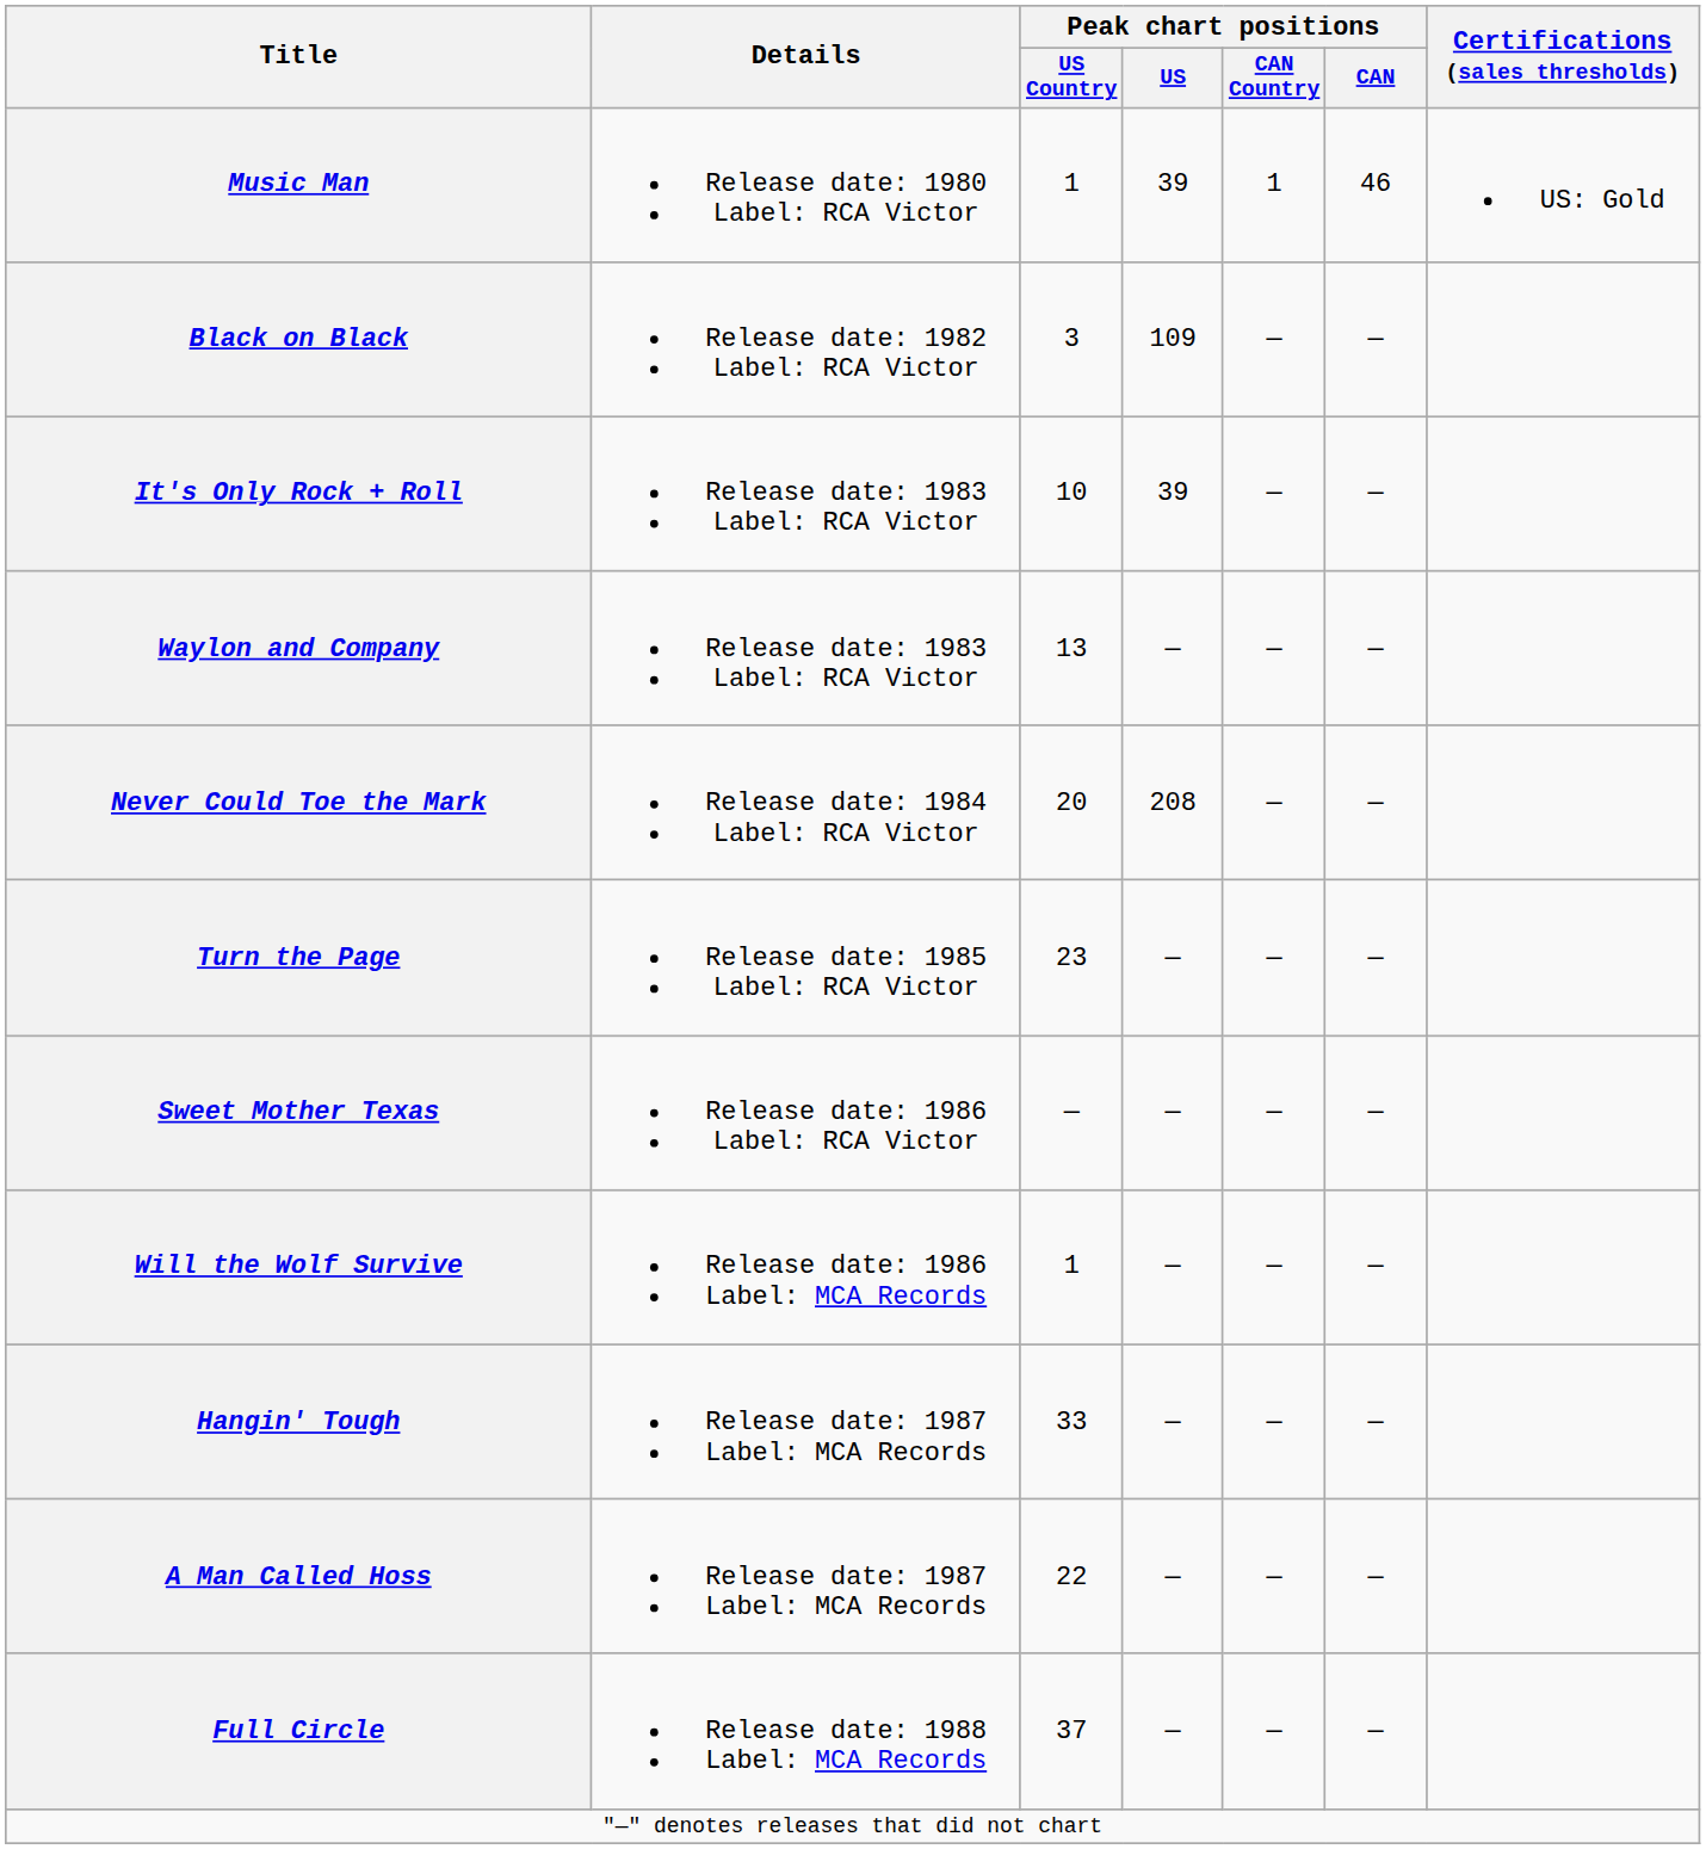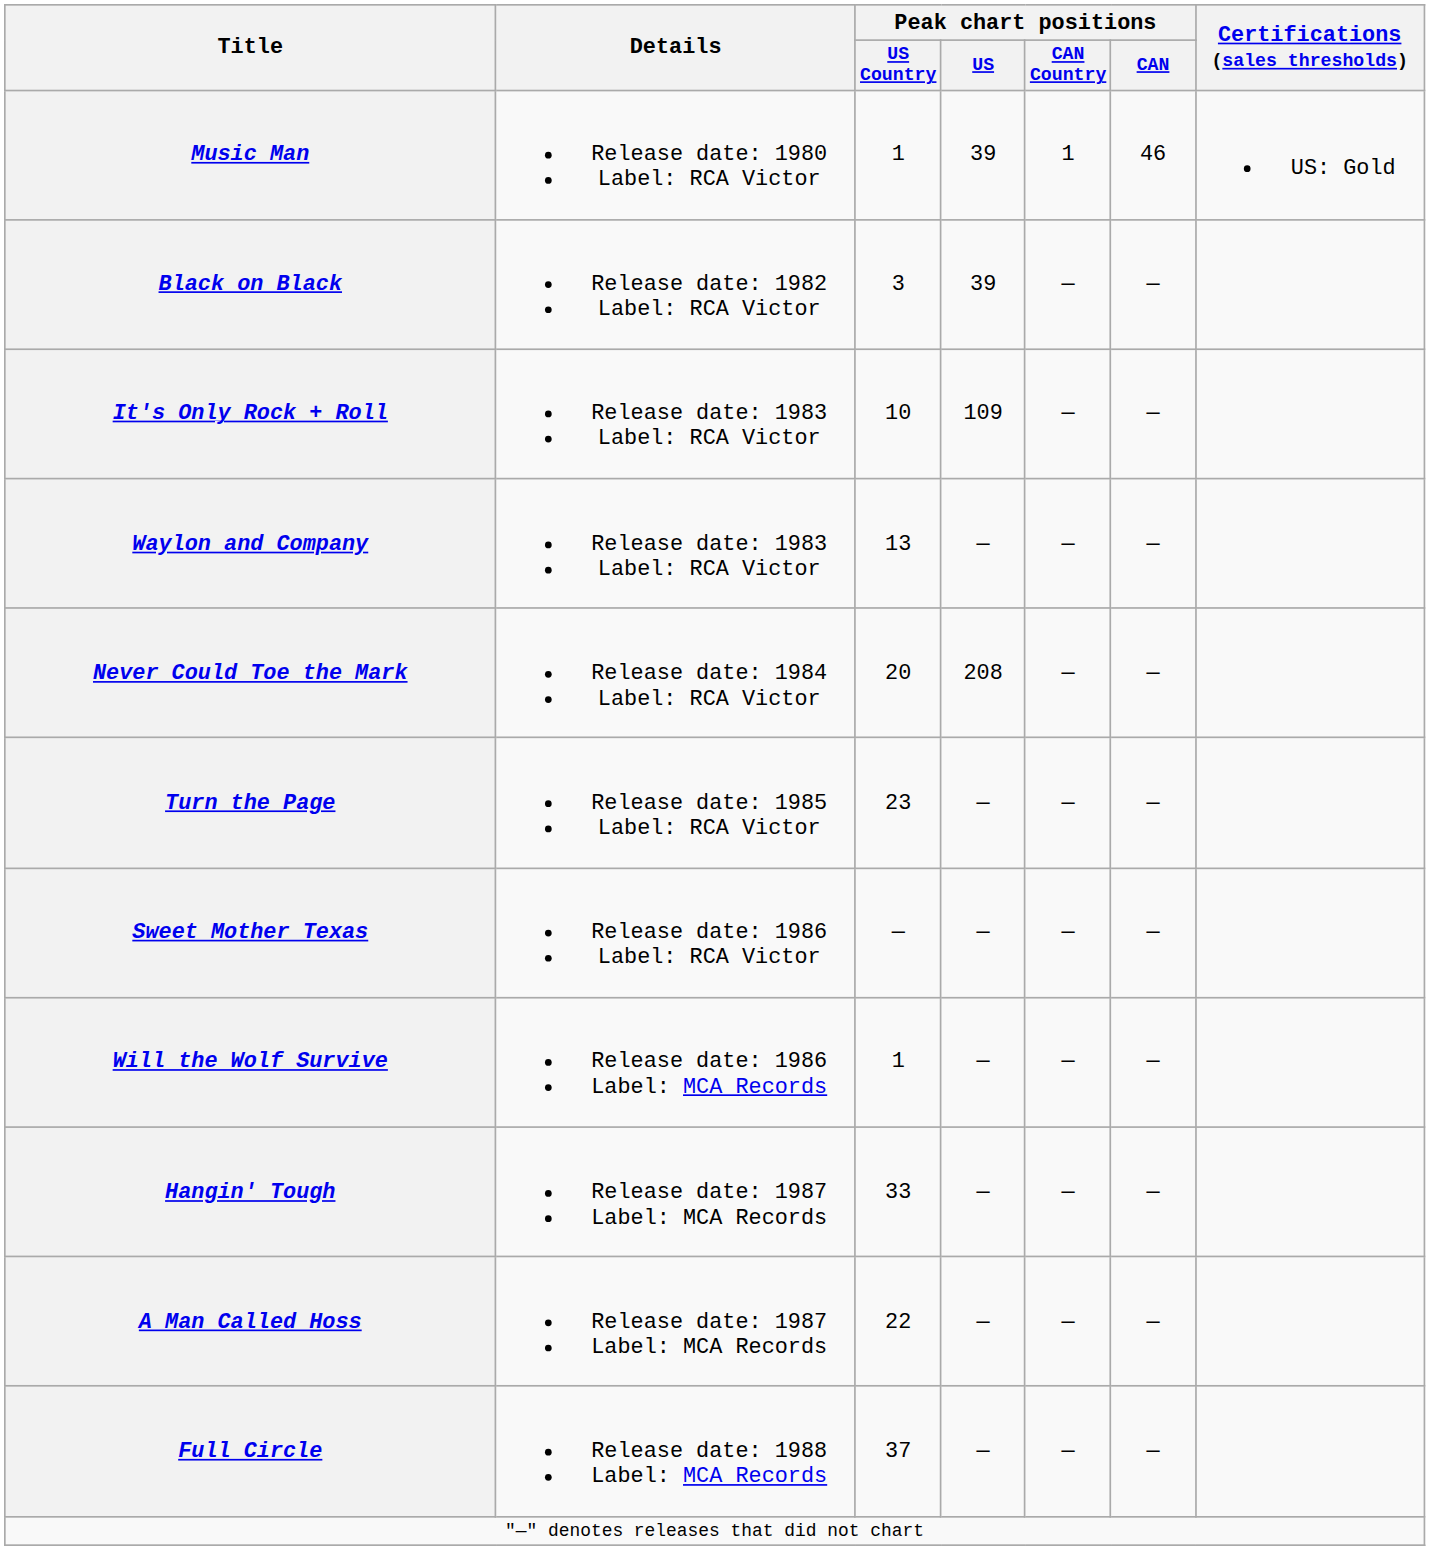 <table class="wikitable plainrowheaders" style="text-align:center;">
 <tr>
 <th rowspan="2" style="width:22em;">Title</th>
 <th rowspan="2" style="width:16em;">Details</th>
 <th colspan="4">Peak chart positions</th>
 <th rowspan="2" style="width:10em;"><a href='#'>Certifications</a><br><small>(<a href='#'>sales thresholds</a>)</small></th>
 </tr>
 <tr style="font-size:smaller;">
 <th width="45"><a href='#'>US Country</a></th>
 <th width="45"><a href='#'>US</a></th>
 <th width="45"><a href='#'>CAN Country</a></th>
 <th width="45"><a href='#'>CAN</a></th>
 </tr>
 <tr>
 <th scope="row"><em><a href='#'>Music Man</a></em></th>
 <td><br><ul><li>Release date: 1980</li><li>Label: RCA Victor</li></ul></td>
 <td>1</td>
 <td>39</td>
 <td>1</td>
 <td>46</td>
 <td><br><ul><li>US: Gold</li></ul></td>
 </tr>
 <tr>
 <th scope="row"><em><a href='#'>Black on Black</a></em></th>
 <td><br><ul><li>Release date: 1982</li><li>Label: RCA Victor</li></ul></td>
 <td>3</td>
-<td>109</td>
+<td>39</td>
 <td>—</td>
 <td>—</td>
 <td></td>
 </tr>
 <tr>
 <th scope="row"><em><a href='#'>It's Only Rock + Roll</a></em></th>
 <td><br><ul><li>Release date: 1983</li><li>Label: RCA Victor</li></ul></td>
 <td>10</td>
-<td>39</td>
+<td>109</td>
 <td>—</td>
 <td>—</td>
 <td></td>
 </tr>
 <tr>
 <th scope="row"><em><a href='#'>Waylon and Company</a></em></th>
 <td><br><ul><li>Release date: 1983</li><li>Label: RCA Victor</li></ul></td>
 <td>13</td>
 <td>—</td>
 <td>—</td>
 <td>—</td>
 <td></td>
 </tr>
 <tr>
 <th scope="row"><em><a href='#'>Never Could Toe the Mark</a></em></th>
 <td><br><ul><li>Release date: 1984</li><li>Label: RCA Victor</li></ul></td>
 <td>20</td>
 <td>208</td>
 <td>—</td>
 <td>—</td>
 <td></td>
 </tr>
 <tr>
 <th scope="row"><em><a href='#'>Turn the Page</a></em></th>
 <td><br><ul><li>Release date: 1985</li><li>Label: RCA Victor</li></ul></td>
 <td>23</td>
 <td>—</td>
 <td>—</td>
 <td>—</td>
 <td></td>
 </tr>
 <tr>
 <th scope="row"><em><a href='#'>Sweet Mother Texas</a></em></th>
 <td><br><ul><li>Release date: 1986</li><li>Label: RCA Victor</li></ul></td>
 <td>—</td>
 <td>—</td>
 <td>—</td>
 <td>—</td>
 <td></td>
 </tr>
 <tr>
 <th scope="row"><em><a href='#'>Will the Wolf Survive</a></em></th>
 <td><br><ul><li>Release date: 1986</li><li>Label: <a href='#'>MCA Records</a></li></ul></td>
 <td>1</td>
 <td>—</td>
 <td>—</td>
 <td>—</td>
 <td></td>
 </tr>
 <tr>
 <th scope="row"><em><a href='#'>Hangin' Tough</a></em></th>
 <td><br><ul><li>Release date: 1987</li><li>Label: MCA Records</li></ul></td>
 <td>33</td>
 <td>—</td>
 <td>—</td>
 <td>—</td>
 <td></td>
 </tr>
 <tr>
 <th scope="row"><em><a href='#'>A Man Called Hoss</a></em></th>
 <td><br><ul><li>Release date: 1987</li><li>Label: MCA Records</li></ul></td>
 <td>22</td>
 <td>—</td>
 <td>—</td>
 <td>—</td>
 <td></td>
 </tr>
 <tr>
 <th scope="row"><em><a href='#'>Full Circle</a></em></th>
 <td><br><ul><li>Release date: 1988</li><li>Label: <a href='#'>MCA Records</a></li></ul></td>
 <td>37</td>
 <td>—</td>
 <td>—</td>
 <td>—</td>
 <td></td>
 </tr>
 <tr>
 <td colspan="7" style="font-size:8pt">"—" denotes releases that did not chart</td>
 </tr>
 <tr>
 </tr>
 </table>
